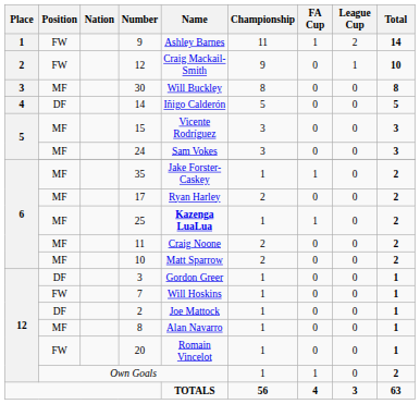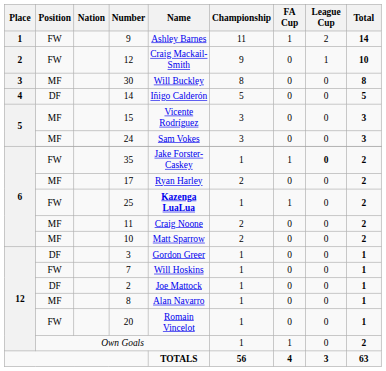 <table class="wikitable" style="font-size: 95%; text-align: center;">
 <tr>
 <th width=60>Place</th>
 <th width=60>Position</th>
 <th width=60>Nation</th>
 <th width=60>Number</th>
 <th width=150>Name</th>
 <th width=80>Championship</th>
 <th width=80>FA Cup</th>
 <th width=80>League Cup</th>
 <th width=80>Total</th>
 </tr>
 <tr>
 <th rowspan="1">1</th>
 <td>FW</td>
 <td></td>
 <td>9</td>
 <td><a href='#'>Ashley Barnes</a></td>
 <td>11</td>
 <td>1</td>
 <td>2</td>
 <td><strong>14</strong></td>
 </tr>
 <tr>
 <th>2</th>
 <td>FW</td>
 <td></td>
 <td>12</td>
 <td><a href='#'>Craig Mackail-Smith</a></td>
 <td>9</td>
 <td>0</td>
 <td>1</td>
 <td><strong>10</strong></td>
 </tr>
 <tr>
 <th rowspan="1">3</th>
 <td>MF</td>
 <td></td>
 <td>30</td>
 <td><a href='#'>Will Buckley</a></td>
 <td>8</td>
 <td>0</td>
 <td>0</td>
 <td><strong>8</strong></td>
 </tr>
 <tr>
 <th rowspan="1">4</th>
 <td>DF</td>
 <td></td>
 <td>14</td>
 <td><a href='#'>Iñigo Calderón</a></td>
 <td>5</td>
 <td>0</td>
 <td>0</td>
 <td><strong>5</strong></td>
 </tr>
 <tr>
 <th rowspan="2">5</th>
 <td>MF</td>
 <td></td>
 <td>15</td>
 <td><a href='#'>Vicente Rodríguez</a></td>
 <td>3</td>
 <td>0</td>
 <td>0</td>
 <td><strong>3</strong></td>
 </tr>
 <tr>
 <td>MF</td>
 <td></td>
 <td>24</td>
 <td><a href='#'>Sam Vokes</a></td>
 <td>3</td>
 <td>0</td>
 <td>0</td>
 <td><strong>3</strong></td>
 </tr>
 <tr>
 <th rowspan="6">6</th>
 </tr>
 <tr>
-<td>MF</td>
+<td>FW</td>
 <td></td>
 <td>35</td>
 <td><a href='#'>Jake Forster-Caskey</a></td>
 <td>1</td>
 <td>1</td>
-<td>0</td>
+<td><strong>0</strong></td>
 <td><strong>2</strong></td>
 </tr>
 <tr>
 <td>MF</td>
 <td></td>
 <td>17</td>
 <td><a href='#'>Ryan Harley</a></td>
 <td>2</td>
 <td>0</td>
 <td>0</td>
 <td><strong>2</strong></td>
 </tr>
 <tr>
-<td>MF</td>
+<td>FW</td>
 <td></td>
 <td>25</td>
 <td><strong><a href='#'>Kazenga LuaLua</a></strong></td>
 <td>1</td>
 <td>1</td>
 <td>0</td>
 <td><strong>2</strong></td>
 </tr>
 <tr>
 <td>MF</td>
 <td></td>
 <td>11</td>
 <td><a href='#'>Craig Noone</a></td>
 <td>2</td>
 <td>0</td>
 <td>0</td>
 <td><strong>2</strong></td>
 </tr>
 <tr>
 <td>MF</td>
 <td></td>
 <td>10</td>
 <td><a href='#'>Matt Sparrow</a></td>
 <td>2</td>
 <td>0</td>
 <td>0</td>
 <td><strong>2</strong></td>
 </tr>
 <tr>
 <th rowspan="6">12</th>
 <td>DF</td>
 <td></td>
 <td>3</td>
 <td><a href='#'>Gordon Greer</a></td>
 <td>1</td>
 <td>0</td>
 <td>0</td>
 <td><strong>1</strong></td>
 </tr>
 <tr>
 <td>FW</td>
 <td></td>
 <td>7</td>
 <td><a href='#'>Will Hoskins</a></td>
 <td>1</td>
 <td>0</td>
 <td>0</td>
 <td><strong>1</strong></td>
 </tr>
 <tr>
 <td>DF</td>
 <td></td>
 <td>2</td>
 <td><a href='#'>Joe Mattock</a></td>
 <td>1</td>
 <td>0</td>
 <td>0</td>
 <td><strong>1</strong></td>
 </tr>
 <tr>
 <td>MF</td>
 <td></td>
 <td>8</td>
 <td><a href='#'>Alan Navarro</a></td>
 <td>1</td>
 <td>0</td>
 <td>0</td>
 <td><strong>1</strong></td>
 </tr>
 <tr>
 <td>FW</td>
 <td></td>
 <td>20</td>
 <td><a href='#'>Romain Vincelot</a></td>
 <td>1</td>
 <td>0</td>
 <td>0</td>
 <td><strong>1</strong></td>
 </tr>
 <tr>
 <td colspan="4"><em>Own Goals</em></td>
 <td>1</td>
 <td>1</td>
 <td>0</td>
 <td><strong>2</strong></td>
 </tr>
 <tr>
 <td colspan="4"></td>
 <td><strong>TOTALS</strong></td>
 <td><strong>56</strong></td>
 <td><strong>4</strong></td>
 <td><strong>3</strong></td>
 <td><strong>63</strong></td>
 </tr>
 </table>
